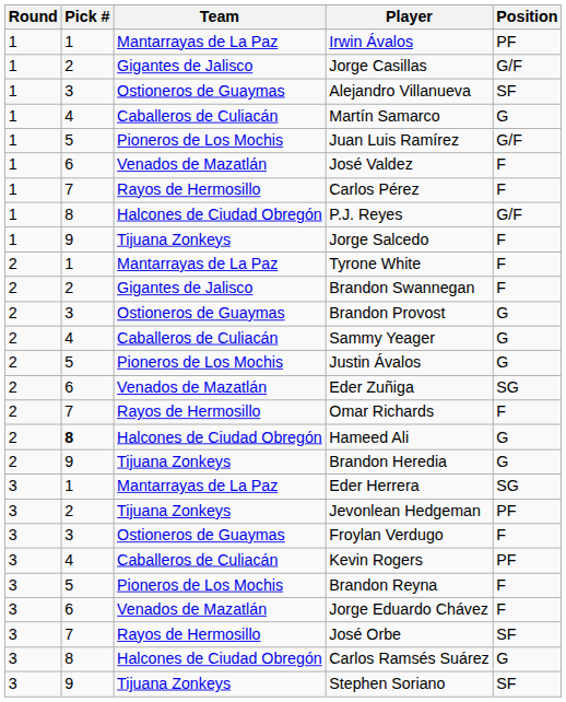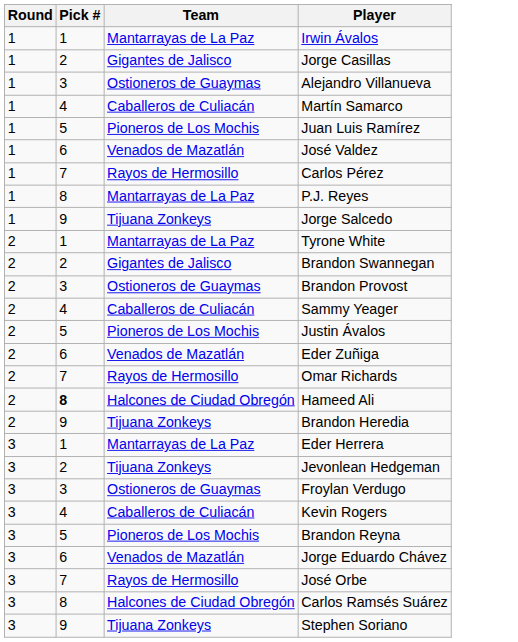 <table class="wikitable">
 <tr>
 <th>Round</th>
 <th>Pick #</th>
 <th>Team</th>
 <th>Player</th>
-<th>Position</th>
 </tr>
 <tr>
 <td>1</td>
 <td>1</td>
 <td><a href='#'>Mantarrayas de La Paz</a></td>
 <td> <a href='#'>Irwin Ávalos</a></td>
-<td>PF</td>
 </tr>
 <tr>
 <td>1</td>
 <td>2</td>
 <td><a href='#'>Gigantes de Jalisco</a></td>
 <td> Jorge Casillas</td>
-<td>G/F</td>
 </tr>
 <tr>
 <td>1</td>
 <td>3</td>
 <td><a href='#'>Ostioneros de Guaymas</a></td>
 <td> Alejandro Villanueva</td>
-<td>SF</td>
 </tr>
 <tr>
 <td>1</td>
 <td>4</td>
 <td><a href='#'>Caballeros de Culiacán</a></td>
 <td> Martín Samarco</td>
-<td>G</td>
 </tr>
 <tr>
 <td>1</td>
 <td>5</td>
 <td><a href='#'>Pioneros de Los Mochis</a></td>
 <td> Juan Luis Ramírez</td>
-<td>G/F</td>
 </tr>
 <tr>
 <td>1</td>
 <td>6</td>
 <td><a href='#'>Venados de Mazatlán</a></td>
 <td> José Valdez</td>
-<td>F</td>
 </tr>
 <tr>
 <td>1</td>
 <td>7</td>
 <td><a href='#'>Rayos de Hermosillo</a></td>
 <td> Carlos Pérez</td>
-<td>F</td>
 </tr>
 <tr>
 <td>1</td>
 <td>8</td>
-<td><a href='#'>Halcones de Ciudad Obregón</a></td>
+<td><a href='#'>Mantarrayas de La Paz</a></td>
 <td> P.J. Reyes</td>
-<td>G/F</td>
 </tr>
 <tr>
 <td>1</td>
 <td>9</td>
 <td><a href='#'>Tijuana Zonkeys</a></td>
 <td> Jorge Salcedo</td>
-<td>F</td>
 </tr>
 <tr>
 <td>2</td>
 <td>1</td>
 <td><a href='#'>Mantarrayas de La Paz</a></td>
 <td> Tyrone White</td>
-<td>F</td>
 </tr>
 <tr>
 <td>2</td>
 <td>2</td>
 <td><a href='#'>Gigantes de Jalisco</a></td>
 <td> Brandon Swannegan</td>
-<td>F</td>
 </tr>
 <tr>
 <td>2</td>
 <td>3</td>
 <td><a href='#'>Ostioneros de Guaymas</a></td>
 <td> Brandon Provost</td>
-<td>G</td>
 </tr>
 <tr>
 <td>2</td>
 <td>4</td>
 <td><a href='#'>Caballeros de Culiacán</a></td>
 <td> Sammy Yeager</td>
-<td>G</td>
 </tr>
 <tr>
 <td>2</td>
 <td>5</td>
 <td><a href='#'>Pioneros de Los Mochis</a></td>
 <td> Justin Ávalos</td>
-<td>G</td>
 </tr>
 <tr>
 <td>2</td>
 <td>6</td>
 <td><a href='#'>Venados de Mazatlán</a></td>
 <td> Eder Zuñiga</td>
-<td>SG</td>
 </tr>
 <tr>
 <td>2</td>
 <td>7</td>
 <td><a href='#'>Rayos de Hermosillo</a></td>
 <td> Omar Richards</td>
-<td>F</td>
 </tr>
 <tr>
 <td>2</td>
 <td><strong>8</strong></td>
 <td><a href='#'>Halcones de Ciudad Obregón</a></td>
 <td> Hameed Ali</td>
-<td>G</td>
 </tr>
 <tr>
 <td>2</td>
 <td>9</td>
 <td><a href='#'>Tijuana Zonkeys</a></td>
 <td> Brandon Heredia</td>
-<td>G</td>
 </tr>
 <tr>
 <td>3</td>
 <td>1</td>
 <td><a href='#'>Mantarrayas de La Paz</a></td>
 <td> Eder Herrera</td>
-<td>SG</td>
 </tr>
 <tr>
 <td>3</td>
 <td>2</td>
 <td><a href='#'>Tijuana Zonkeys</a></td>
 <td> Jevonlean Hedgeman</td>
-<td>PF</td>
 </tr>
 <tr>
 <td>3</td>
 <td>3</td>
 <td><a href='#'>Ostioneros de Guaymas</a></td>
 <td> Froylan Verdugo</td>
-<td>F</td>
 </tr>
 <tr>
 <td>3</td>
 <td>4</td>
 <td><a href='#'>Caballeros de Culiacán</a></td>
 <td> Kevin Rogers</td>
-<td>PF</td>
 </tr>
 <tr>
 <td>3</td>
 <td>5</td>
 <td><a href='#'>Pioneros de Los Mochis</a></td>
 <td> Brandon Reyna</td>
-<td>F</td>
 </tr>
 <tr>
 <td>3</td>
 <td>6</td>
 <td><a href='#'>Venados de Mazatlán</a></td>
 <td> Jorge Eduardo Chávez</td>
-<td>F</td>
 </tr>
 <tr>
 <td>3</td>
 <td>7</td>
 <td><a href='#'>Rayos de Hermosillo</a></td>
 <td> José Orbe</td>
-<td>SF</td>
 </tr>
 <tr>
 <td>3</td>
 <td>8</td>
 <td><a href='#'>Halcones de Ciudad Obregón</a></td>
 <td> Carlos Ramsés Suárez</td>
-<td>G</td>
 </tr>
 <tr>
 <td>3</td>
 <td>9</td>
 <td><a href='#'>Tijuana Zonkeys</a></td>
 <td> Stephen Soriano</td>
-<td>SF</td>
 </tr>
 </table>
